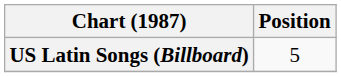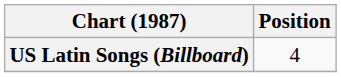 <table class="wikitable plainrowheaders " style="text-align:center;">
 <tr>
 <th scope="col">Chart (1987)</th>
 <th scope="col">Position</th>
 </tr>
 <tr>
 <th scope="row">US Latin Songs (<em>Billboard</em>)</th>
-<td>5</td>
+<td>4</td>
 </tr>
 <tr>
 </tr>
 </table>
